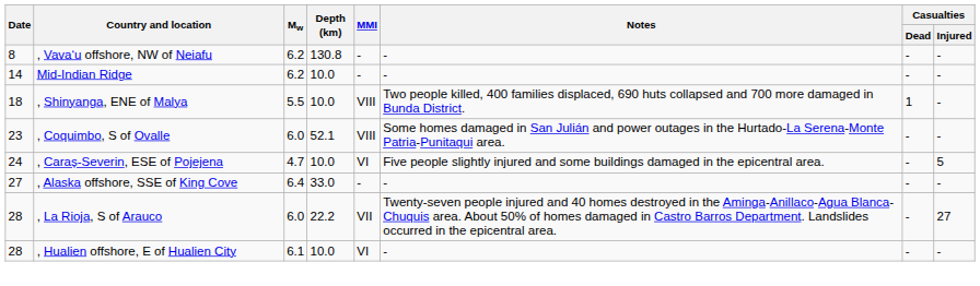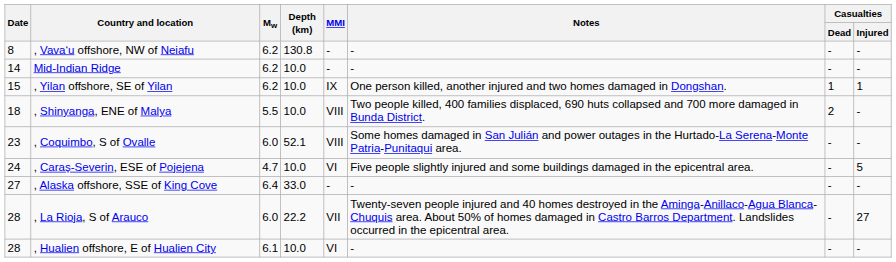 <table class="wikitable sortable" style="border:1px black;  margin-left:1em;">
 <tr>
 <th rowspan="2"><small>Date</small></th>
 <th rowspan="2" style="width: 310px"><small>Country and location</small></th>
 <th rowspan="2"><small>M<sub>w</sub></small></th>
 <th rowspan="2"><small>Depth (km)</small></th>
 <th rowspan="2"><small><a href='#'>MMI</a></small></th>
 <th rowspan="2" class="unsortable"><small>Notes</small></th>
 <th colspan="2"><small>Casualties</small></th>
 </tr>
 <tr>
 <th><small>Dead</small></th>
 <th><small>Injured</small></th>
 </tr>
 <tr>
 <td>8</td>
 <td>, <a href='#'>Vava‘u</a> offshore,  NW of <a href='#'>Neiafu</a></td>
 <td>6.2</td>
 <td>130.8</td>
 <td>-</td>
 <td>-</td>
 <td>-</td>
 <td>-</td>
 </tr>
 <tr>
 <td>14</td>
 <td><a href='#'>Mid-Indian Ridge</a></td>
 <td>6.2</td>
 <td>10.0</td>
 <td>-</td>
 <td>-</td>
 <td>-</td>
 <td>-</td>
 </tr>
 <tr>
+<td>15</td>
+<td>, <a href='#'>Yilan</a> offshore,  SE of <a href='#'>Yilan</a></td>
+<td>6.2</td>
+<td>10.0</td>
+<td>IX</td>
+<td>One person killed, another injured and two homes damaged in <a href='#'>Dongshan</a>.</td>
+<td>1</td>
+<td>1</td>
+</tr>
+<tr>
 <td>18</td>
 <td>, <a href='#'>Shinyanga</a>,  ENE of <a href='#'>Malya</a></td>
 <td>5.5</td>
 <td>10.0</td>
 <td>VIII</td>
 <td>Two people killed, 400 families displaced, 690 huts collapsed and 700 more damaged in <a href='#'>Bunda District</a>.</td>
-<td>1</td>
+<td>2</td>
 <td>-</td>
 </tr>
 <tr>
 <td>23</td>
 <td>, <a href='#'>Coquimbo</a>,  S of <a href='#'>Ovalle</a></td>
 <td>6.0</td>
 <td>52.1</td>
 <td>VIII</td>
 <td>Some homes damaged in <a href='#'>San Julián</a> and power outages in the Hurtado-<a href='#'>La Serena</a>-<a href='#'>Monte Patria</a>-<a href='#'>Punitaqui</a> area.</td>
 <td>-</td>
 <td>-</td>
 </tr>
 <tr>
 <td>24</td>
 <td>, <a href='#'>Caraș-Severin</a>,  ESE of <a href='#'>Pojejena</a></td>
 <td>4.7</td>
 <td>10.0</td>
 <td>VI</td>
 <td>Five people slightly injured and some buildings damaged in the epicentral area.</td>
 <td>-</td>
 <td>5</td>
 </tr>
 <tr>
 <td>27</td>
 <td>, <a href='#'>Alaska</a> offshore,  SSE of <a href='#'>King Cove</a></td>
 <td>6.4</td>
 <td>33.0</td>
 <td>-</td>
 <td>-</td>
 <td>-</td>
 <td>-</td>
 </tr>
 <tr>
 <td>28</td>
 <td>, <a href='#'>La Rioja</a>,  S of <a href='#'>Arauco</a></td>
 <td>6.0</td>
 <td>22.2</td>
 <td>VII</td>
 <td>Twenty-seven people injured and 40 homes destroyed in the <a href='#'>Aminga</a>-<a href='#'>Anillaco</a>-<a href='#'>Agua Blanca</a>-<a href='#'>Chuquis</a> area. About 50% of homes damaged in <a href='#'>Castro Barros Department</a>. Landslides occurred in the epicentral area.</td>
 <td>-</td>
 <td>27</td>
 </tr>
 <tr>
 <td>28</td>
 <td>, <a href='#'>Hualien</a> offshore,  E of <a href='#'>Hualien City</a></td>
 <td>6.1</td>
 <td>10.0</td>
 <td>VI</td>
 <td>-</td>
 <td>-</td>
 <td>-</td>
 </tr>
 <tr>
 </tr>
 </table>
